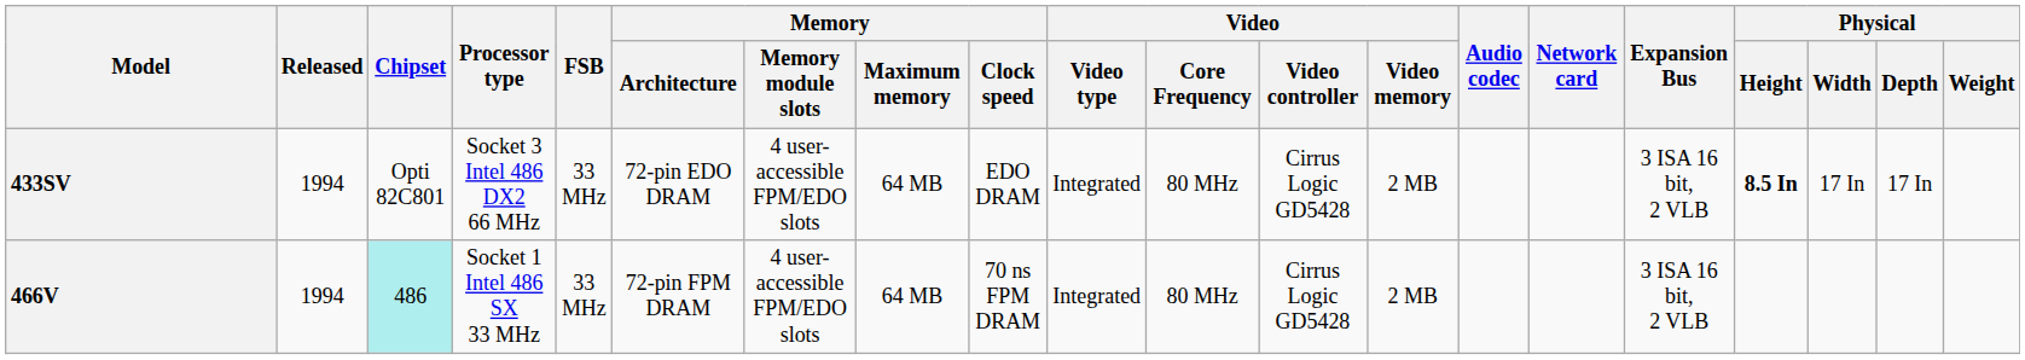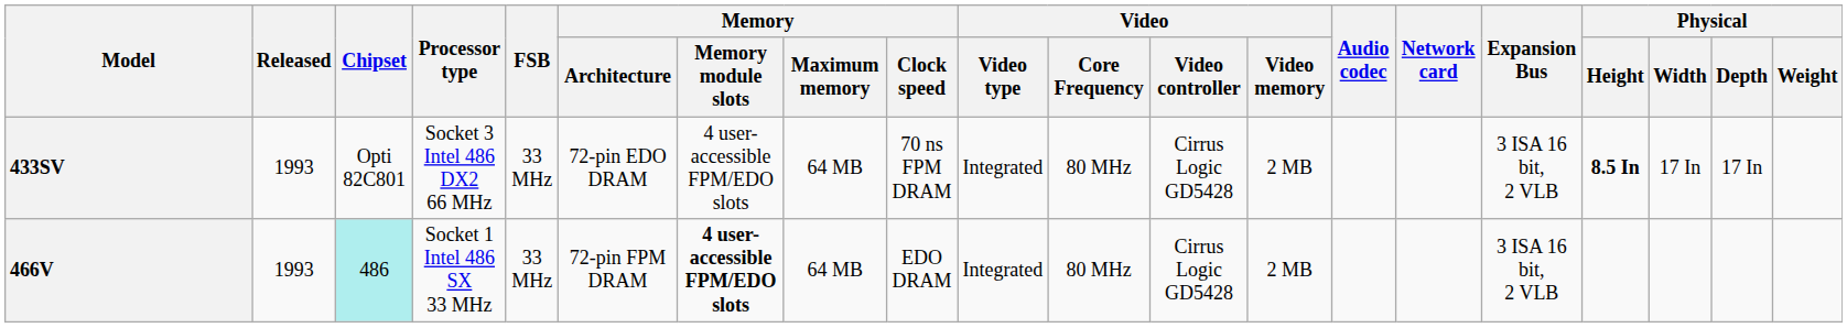 <table class ="wikitable" style="font-size: 85%; text-align: center; width: 100%;">
 <tr>
 <th rowspan=2 style="width:12em">Model</th>
 <th rowspan="2">Released</th>
 <th rowspan=2><a href='#'>Chipset</a></th>
 <th rowspan=2 style="text-align:center;">Processor type</th>
 <th rowspan="2">FSB</th>
 <th colspan=4 style="text-align:center;">Memory</th>
 <th colspan=4 style="text-align:center;">Video</th>
 <th rowspan=2><a href='#'>Audio codec</a></th>
 <th rowspan=2><a href='#'>Network card</a></th>
 <th rowspan=2>Expansion Bus</th>
 <th colspan=4 style="text-align:center;">Physical</th>
 </tr>
 <tr>
 <th>Architecture</th>
 <th>Memory module slots</th>
 <th>Maximum memory</th>
 <th>Clock speed</th>
 <th>Video type</th>
 <th>Core Frequency</th>
 <th>Video controller</th>
 <th>Video memory</th>
 <th>Height</th>
 <th>Width</th>
 <th>Depth</th>
 <th>Weight</th>
 </tr>
 <tr>
 <th style="text-align:left;">433SV</th>
-<td>1994</td>
+<td>1993</td>
 <td>Opti 82C801</td>
 <td>Socket 3<br><a href='#'>Intel 486 DX2</a><br>66 MHz</td>
 <td>33 MHz</td>
 <td>72-pin EDO DRAM</td>
 <td>4 user-accessible<br>FPM/EDO slots</td>
 <td>64 MB</td>
-<td>EDO DRAM</td>
+<td>70 ns<br>FPM DRAM</td>
 <td>Integrated</td>
 <td>80 MHz</td>
 <td>Cirrus Logic GD5428</td>
 <td>2 MB</td>
 <td></td>
 <td></td>
 <td>3 ISA 16 bit,<br>2 VLB</td>
 <td><strong>8.5 In</strong></td>
 <td>17 In</td>
 <td>17 In</td>
 <td></td>
 </tr>
 <tr>
 <th style="text-align:left;">466V</th>
-<td>1994</td>
+<td>1993</td>
 <td style="background: paleturquoise;">486</td>
 <td>Socket 1<br><a href='#'>Intel 486 SX</a><br>33 MHz</td>
 <td>33 MHz</td>
 <td>72-pin FPM DRAM</td>
-<td>4 user-accessible<br>FPM/EDO slots</td>
+<td><strong>4 user-accessible<br>FPM/EDO slots</strong></td>
 <td>64 MB</td>
-<td>70 ns<br>FPM DRAM</td>
+<td>EDO DRAM</td>
 <td>Integrated</td>
 <td>80 MHz</td>
 <td>Cirrus Logic GD5428</td>
 <td>2 MB</td>
 <td></td>
 <td></td>
 <td>3 ISA 16 bit,<br>2 VLB</td>
 <td></td>
 <td></td>
 <td></td>
 </tr>
 </table>
